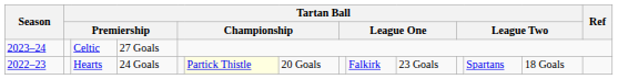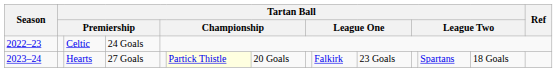 <table class="wikitable" style="text-align: left; width:100%;">
 <tr>
 <th rowspan="2">Season</th>
 <th colspan="12">Tartan Ball</th>
 <th rowspan="2">Ref</th>
 </tr>
 <tr>
 <th colspan="3">Premiership</th>
 <th colspan="3">Championship</th>
 <th colspan="3">League One</th>
 <th colspan="3">League Two</th>
 </tr>
 <tr>
+<td><a href='#'>2022–23</a></td>
+<td align="left"></td>
+<td><a href='#'>Celtic</a></td>
+<td>24 Goals</td>
+</tr>
+<tr>
 <td><a href='#'>2023–24</a></td>
 <td align="left"></td>
-<td><a href='#'>Celtic</a></td>
+<td><a href='#'>Hearts</a></td>
 <td>27 Goals</td>
-</tr>
-<tr>
-<td><a href='#'>2022–23</a></td>
-<td align="left"></td>
-<td><a href='#'>Hearts</a></td>
-<td>24 Goals</td>
 <td align="left"></td>
 <td style="background: lightyellow;"><a href='#'>Partick Thistle</a></td>
 <td>20 Goals</td>
 <td align="left"></td>
 <td><a href='#'>Falkirk</a></td>
 <td>23 Goals</td>
 <td align="left"></td>
 <td><a href='#'>Spartans</a></td>
 <td>18 Goals</td>
 <td></td>
 </tr>
 </table>
